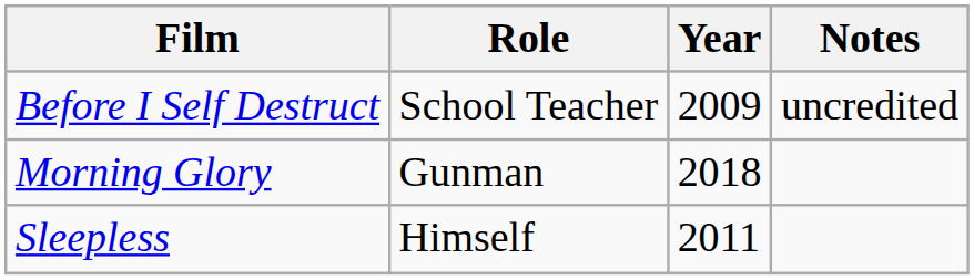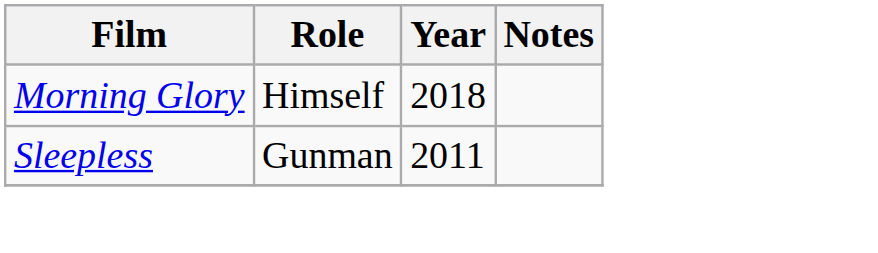 <table class="wikitable">
 <tr style="background:#B0C4DE;">
 <th>Film</th>
 <th>Role</th>
 <th>Year</th>
 <th>Notes</th>
 </tr>
 <tr>
-<td><em><a href='#'>Before I Self Destruct</a></em></td>
-<td>School Teacher</td>
-<td>2009</td>
-<td>uncredited</td>
-</tr>
-<tr>
 <td><em><a href='#'>Morning Glory</a></em></td>
-<td>Gunman</td>
+<td>Himself</td>
 <td>2018</td>
 <td></td>
 </tr>
 <tr>
 <td><em><a href='#'>Sleepless</a></em></td>
-<td>Himself</td>
+<td>Gunman</td>
 <td>2011</td>
 <td></td>
 </tr>
 <tr>
 </tr>
 </table>
